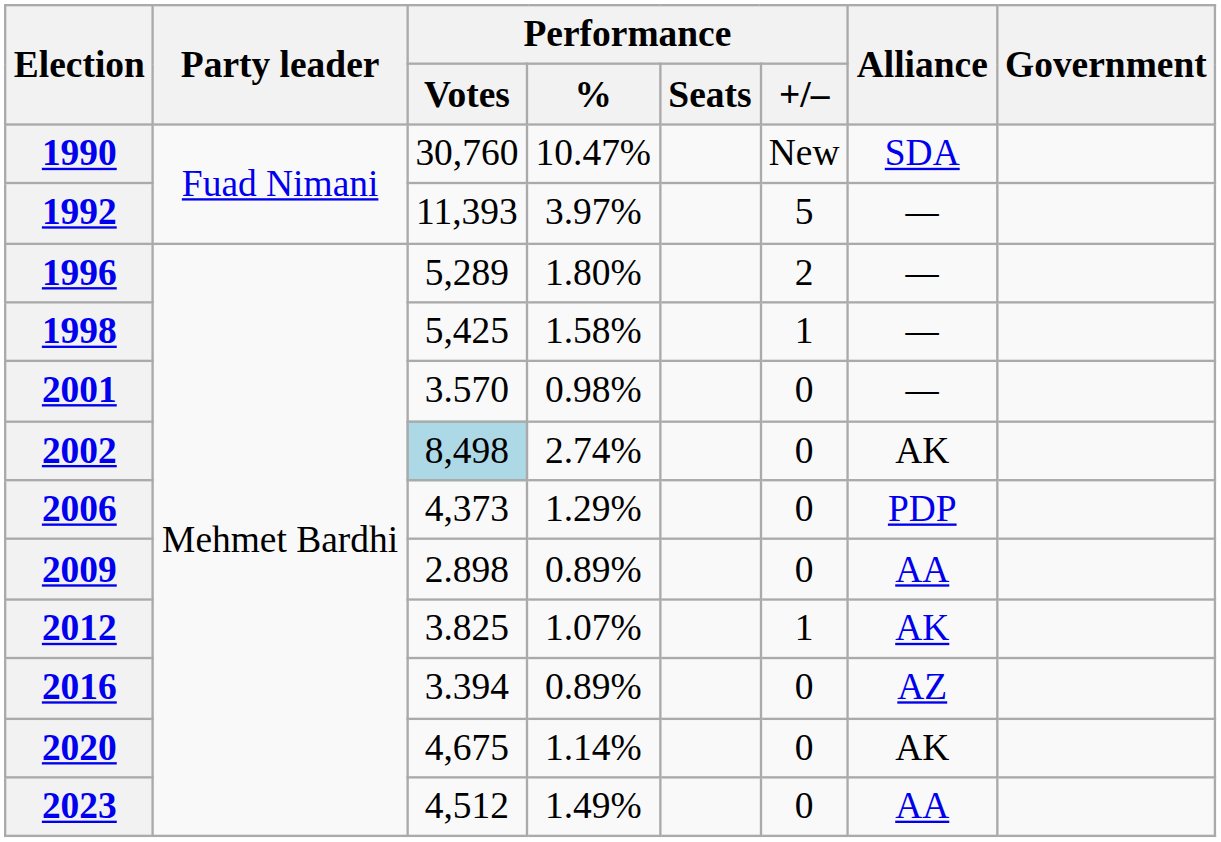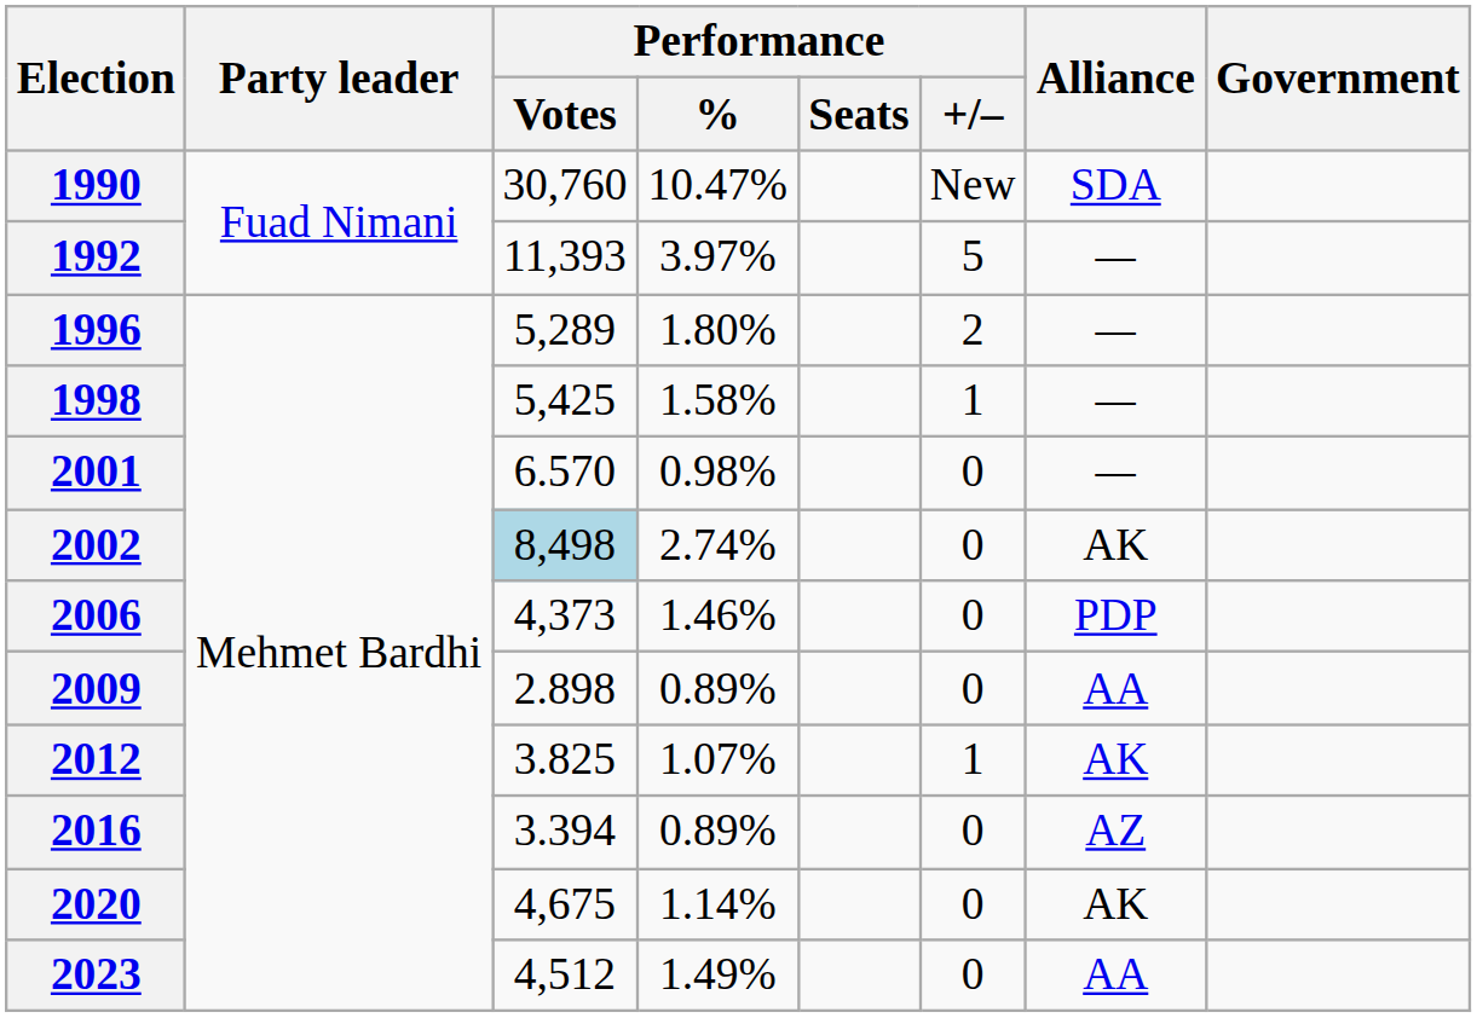 <table class=wikitable style="text-align:center">
 <tr>
 <th rowspan="2"><strong>Election</strong></th>
 <th rowspan="2">Party leader</th>
 <th colspan="4" scope="col">Performance</th>
 <th rowspan="2">Alliance</th>
 <th rowspan="2">Government</th>
 </tr>
 <tr>
 <th>Votes</th>
 <th>%</th>
 <th>Seats</th>
 <th>+/–</th>
 </tr>
 <tr>
 <th><a href='#'>1990</a></th>
 <td rowspan=2><a href='#'>Fuad Nimani</a></td>
 <td>30,760</td>
 <td>10.47%</td>
 <td></td>
 <td>New</td>
 <td><a href='#'>SDA</a></td>
 <td></td>
 </tr>
 <tr>
 <th><a href='#'>1992</a></th>
 <td>11,393</td>
 <td>3.97%</td>
 <td></td>
 <td> 5</td>
 <td><em>—</em></td>
 <td></td>
 </tr>
 <tr>
 <th><a href='#'>1996</a></th>
 <td rowspan=10>Mehmet Bardhi</td>
 <td>5,289</td>
 <td>1.80%</td>
 <td></td>
 <td> 2</td>
 <td><em>—</em></td>
 <td></td>
 </tr>
 <tr>
 <th><a href='#'>1998</a></th>
 <td>5,425</td>
 <td>1.58%</td>
 <td></td>
 <td> 1</td>
 <td><em>—</em></td>
 <td></td>
 </tr>
 <tr>
 <th><a href='#'>2001</a></th>
-<td>3.570</td>
+<td>6.570</td>
 <td>0.98%</td>
 <td></td>
 <td> 0</td>
 <td><em>—</em></td>
 <td></td>
 </tr>
 <tr>
 <th><a href='#'>2002</a></th>
 <td style="background: lightblue;">8,498</td>
 <td>2.74%</td>
 <td></td>
 <td> 0</td>
 <td>AK</td>
 <td></td>
 </tr>
 <tr>
 <th><a href='#'>2006</a></th>
 <td>4,373</td>
-<td>1.29%</td>
+<td>1.46%</td>
 <td></td>
 <td> 0</td>
 <td><a href='#'>PDP</a></td>
 <td></td>
 </tr>
 <tr>
 <th><a href='#'>2009</a></th>
 <td>2.898</td>
 <td>0.89%</td>
 <td></td>
 <td> 0</td>
 <td><a href='#'>AA</a></td>
 <td></td>
 </tr>
 <tr>
 <th><a href='#'>2012</a></th>
 <td>3.825</td>
 <td>1.07%</td>
 <td></td>
 <td> 1</td>
 <td><a href='#'>AK</a></td>
 <td></td>
 </tr>
 <tr>
 <th><a href='#'>2016</a></th>
 <td>3.394</td>
 <td>0.89%</td>
 <td></td>
 <td> 0</td>
 <td><a href='#'>AZ</a></td>
 <td></td>
 </tr>
 <tr>
 <th><a href='#'>2020</a></th>
 <td>4,675</td>
 <td>1.14%</td>
 <td></td>
 <td> 0</td>
 <td>AK</td>
 <td></td>
 </tr>
 <tr>
 <th><a href='#'>2023</a></th>
 <td>4,512</td>
 <td>1.49%</td>
 <td></td>
 <td> 0</td>
 <td><a href='#'>AA</a></td>
 <td></td>
 </tr>
 </table>
